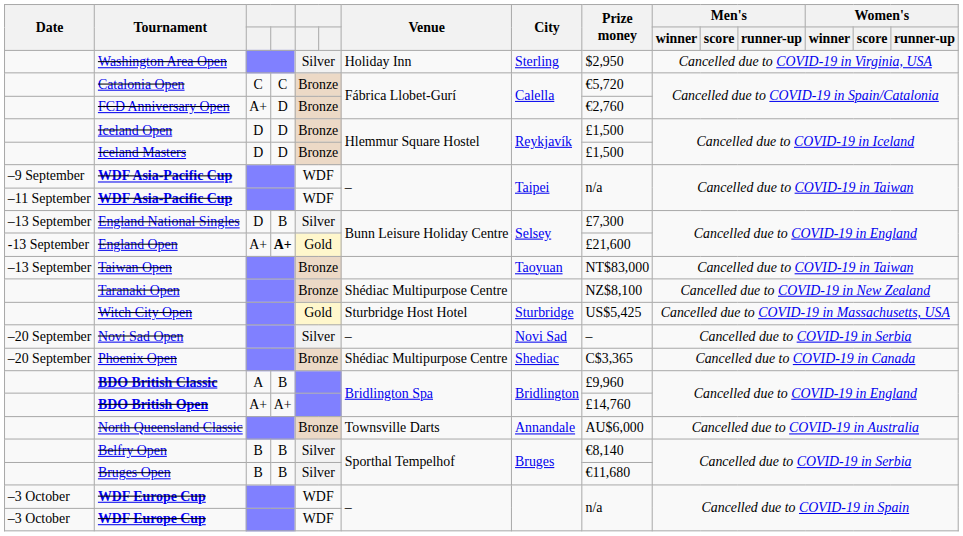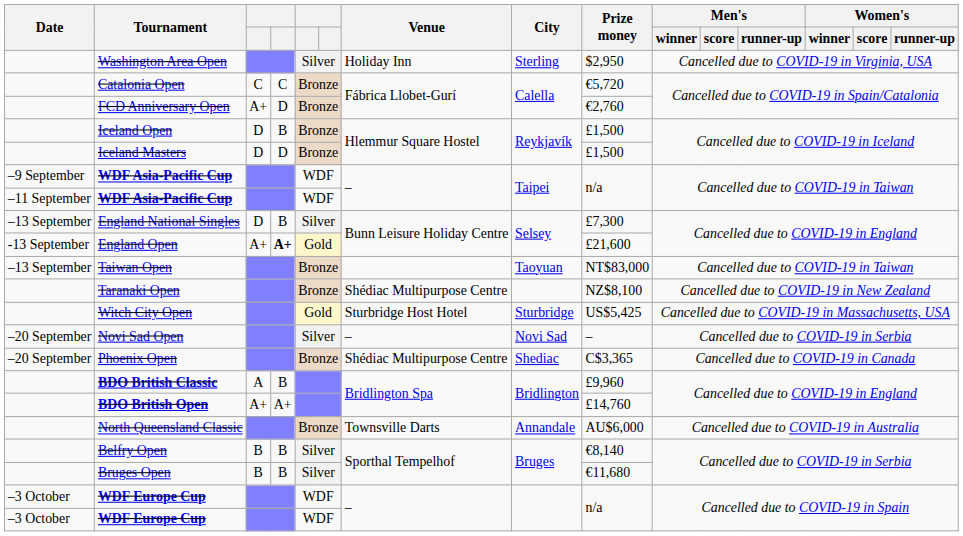 <table class="wikitable sortable" style="font-size: 85%">
 <tr>
 <th rowspan="2">Date</th>
 <th rowspan="2">Tournament</th>
 <th colspan="2"></th>
 <th colspan="2"></th>
 <th rowspan="2">Venue</th>
 <th rowspan="2">City</th>
 <th rowspan="2" class=unsortable>Prize<br>money</th>
 <th colspan="3">Men's</th>
 <th colspan="3">Women's</th>
 </tr>
 <tr>
 <th></th>
 <th></th>
 <th></th>
 <th></th>
 <th>winner</th>
 <th>score</th>
 <th>runner-up</th>
 <th>winner</th>
 <th>score</th>
 <th>runner-up</th>
 </tr>
 <tr>
 <td></td>
 <td><s><a href='#'>Washington Area Open</a></s></td>
 <td colspan=2 style="background:#8080ff"></td>
 <td colspan=2 bgcolor="f2f2f2" align="center">Silver</td>
 <td>Holiday Inn</td>
 <td> <a href='#'>Sterling</a></td>
 <td>$2,950</td>
 <td colspan=6 align=center><em>Cancelled due to <a href='#'>COVID-19 in Virginia, USA</a></em></td>
 </tr>
 <tr>
 <td></td>
 <td><s><a href='#'>Catalonia Open</a></s></td>
 <td align="center">C</td>
 <td align="center">C</td>
 <td colspan=2 bgcolor="ecd9c6" align="center">Bronze</td>
 <td rowspan=2>Fábrica Llobet-Gurí</td>
 <td rowspan=2> <a href='#'>Calella</a></td>
 <td>€5,720</td>
 <td rowspan=2 colspan=6 align=center><em>Cancelled due to <a href='#'>COVID-19 in Spain/Catalonia</a></em></td>
 </tr>
 <tr>
 <td></td>
 <td><s><a href='#'>FCD Anniversary Open</a></s></td>
 <td align="center">A+</td>
 <td align="center">D</td>
 <td colspan=2 bgcolor="ecd9c6" align="center">Bronze</td>
 <td>€2,760</td>
 </tr>
 <tr>
 <td></td>
 <td><s><a href='#'>Iceland Open</a></s></td>
 <td align="center">D</td>
-<td align="center">D</td>
+<td align="center">B</td>
 <td colspan=2 bgcolor="ecd9c6" align="center">Bronze</td>
 <td rowspan=2>Hlemmur Square Hostel</td>
 <td rowspan=2> <a href='#'>Reykjavík</a></td>
 <td>£1,500</td>
 <td rowspan=2 colspan=6 align=center><em>Cancelled due to <a href='#'>COVID-19 in Iceland</a></em></td>
 </tr>
 <tr>
 <td></td>
 <td><s><a href='#'>Iceland Masters</a></s></td>
 <td align="center">D</td>
 <td align="center">D</td>
 <td colspan=2 bgcolor="ecd9c6" align="center">Bronze</td>
 <td>£1,500</td>
 </tr>
 <tr>
 <td>–9 September</td>
 <td><s><strong><a href='#'>WDF Asia-Pacific Cup</a></strong></s> <strong></strong></td>
 <td colspan=2 style="background:#8080ff"></td>
 <td colspan=2 align="center">WDF</td>
 <td rowspan=2>–</td>
 <td rowspan=2> <a href='#'>Taipei</a></td>
 <td rowspan=2>n/a</td>
 <td rowspan=2 colspan=6 align=center><em>Cancelled due to <a href='#'>COVID-19 in Taiwan</a></em></td>
 </tr>
 <tr>
 <td>–11 September</td>
 <td><s><strong><a href='#'>WDF Asia-Pacific Cup</a></strong></s> <strong></strong></td>
 <td colspan=2 style="background:#8080ff"></td>
 <td colspan=2 align="center">WDF</td>
 </tr>
 <tr>
 <td>–13 September</td>
 <td><s><a href='#'>England National Singles</a></s></td>
 <td align="center">D</td>
 <td align="center">B</td>
 <td colspan=2 bgcolor="f2f2f2" align="center">Silver</td>
 <td rowspan=2>Bunn Leisure Holiday Centre</td>
 <td rowspan=2> <a href='#'>Selsey</a></td>
 <td>£7,300</td>
 <td rowspan=2 colspan=6 align=center><em>Cancelled due to <a href='#'>COVID-19 in England</a></em></td>
 </tr>
 <tr>
 <td>-13 September</td>
 <td><s><a href='#'>England Open</a></s></td>
 <td align="center">A+</td>
 <td align="center"><strong>A+</strong></td>
 <td colspan=2 bgcolor="fff7cc" align="center">Gold</td>
 <td>£21,600</td>
 </tr>
 <tr>
 <td>–13 September</td>
 <td><s><a href='#'>Taiwan Open</a></s></td>
 <td colspan=2 style="background:#8080ff"></td>
 <td colspan=2 bgcolor="ecd9c6" align="center">Bronze</td>
 <td></td>
 <td> <a href='#'>Taoyuan</a></td>
 <td>NT$83,000</td>
 <td colspan=6 align=center><em>Cancelled due to <a href='#'>COVID-19 in Taiwan</a></em></td>
 </tr>
 <tr>
 <td></td>
 <td><s><a href='#'>Taranaki Open</a></s></td>
 <td colspan=2 style="background:#8080ff"></td>
 <td colspan=2 bgcolor="ecd9c6" align="center">Bronze</td>
 <td>Shédiac Multipurpose Centre</td>
 <td></td>
 <td>NZ$8,100</td>
 <td colspan=6 align=center><em>Cancelled due to <a href='#'>COVID-19 in New Zealand</a></em></td>
 </tr>
 <tr>
 <td></td>
 <td><s><a href='#'>Witch City Open</a></s></td>
 <td colspan=2 style="background:#8080ff"></td>
 <td colspan=2 bgcolor="fff7cc" align="center">Gold</td>
 <td>Sturbridge Host Hotel</td>
 <td> <a href='#'>Sturbridge</a></td>
 <td>US$5,425</td>
 <td colspan=6 align=center><em>Cancelled due to <a href='#'>COVID-19 in Massachusetts, USA</a></em></td>
 </tr>
 <tr>
 <td>–20 September</td>
 <td><s><a href='#'>Novi Sad Open</a></s></td>
 <td colspan=2 style="background:#8080ff"></td>
 <td colspan=2 bgcolor="f2f2f2" align="center">Silver</td>
 <td>–</td>
 <td> <a href='#'>Novi Sad</a></td>
 <td>–</td>
 <td colspan=6 align=center><em>Cancelled due to <a href='#'>COVID-19 in Serbia</a></em></td>
 </tr>
 <tr>
 <td>–20 September</td>
 <td><s><a href='#'>Phoenix Open</a></s></td>
 <td colspan=2 style="background:#8080ff"></td>
 <td colspan=2 bgcolor="ecd9c6" align="center">Bronze</td>
 <td>Shédiac Multipurpose Centre</td>
 <td> <a href='#'>Shediac</a></td>
 <td>C$3,365</td>
 <td colspan=6 align=center><em>Cancelled due to <a href='#'>COVID-19 in Canada</a></em></td>
 </tr>
 <tr>
 <td></td>
 <td><s><strong><a href='#'>BDO British Classic</a></strong></s></td>
 <td align="center">A</td>
 <td align="center">B</td>
 <td colspan=2 style="background:#8080ff"></td>
 <td rowspan=2><a href='#'>Bridlington Spa</a></td>
 <td rowspan=2> <a href='#'>Bridlington</a></td>
 <td>£9,960</td>
 <td rowspan=2 colspan=6 align=center><em>Cancelled due to <a href='#'>COVID-19 in England</a></em></td>
 </tr>
 <tr>
 <td></td>
 <td><s><strong><a href='#'>BDO British Open</a></strong></s></td>
 <td align="center">A+</td>
 <td align="center">A+</td>
 <td colspan=2 style="background:#8080ff"></td>
 <td>£14,760</td>
 </tr>
 <tr>
 <td></td>
 <td><s><a href='#'>North Queensland Classic</a></s></td>
 <td colspan=2 style="background:#8080ff"></td>
 <td colspan=2 bgcolor="ecd9c6" align="center">Bronze</td>
 <td>Townsville Darts </td>
 <td> <a href='#'>Annandale</a></td>
 <td>AU$6,000</td>
 <td colspan=6 align=center><em>Cancelled due to <a href='#'>COVID-19 in Australia</a></em></td>
 </tr>
 <tr>
 <td></td>
 <td><s><a href='#'>Belfry Open</a></s></td>
 <td align="center">B</td>
 <td align="center">B</td>
 <td colspan=2 bgcolor="f2f2f2" align="center">Silver</td>
 <td rowspan=2>Sporthal Tempelhof</td>
 <td rowspan=2> <a href='#'>Bruges</a></td>
 <td>€8,140</td>
 <td rowspan=2 colspan=6 align=center><em>Cancelled due to <a href='#'>COVID-19 in Serbia</a></em></td>
 </tr>
 <tr>
 <td></td>
 <td><s><a href='#'>Bruges Open</a></s></td>
 <td align="center">B</td>
 <td align="center">B</td>
 <td colspan=2 bgcolor="f2f2f2" align="center">Silver</td>
 <td>€11,680</td>
 </tr>
 <tr>
 <td>–3 October</td>
 <td><s><strong><a href='#'>WDF Europe Cup</a></strong></s> <strong></strong></td>
 <td colspan=2 style="background:#8080ff"></td>
 <td colspan=2 align="center">WDF</td>
 <td rowspan=2>–</td>
 <td rowspan=2></td>
 <td rowspan=2>n/a</td>
 <td rowspan=2 colspan=6 align=center><em>Cancelled due to <a href='#'>COVID-19 in Spain</a></em></td>
 </tr>
 <tr>
 <td>–3 October</td>
 <td><s><strong><a href='#'>WDF Europe Cup</a></strong></s> <strong></strong></td>
 <td colspan=2 style="background:#8080ff"></td>
 <td colspan=2 align="center">WDF</td>
 </tr>
 </table>
